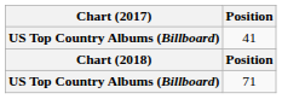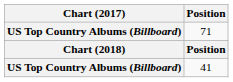 <table class="wikitable plainrowheaders" style="text-align:center">
 <tr>
 <th scope="col">Chart (2017)</th>
 <th scope="col">Position</th>
 </tr>
 <tr>
 <th scope="row">US Top Country Albums (<em>Billboard</em>)</th>
-<td>41</td>
+<td>71</td>
 </tr>
 <tr>
 <th scope="col">Chart (2018)</th>
 <th scope="col">Position</th>
 </tr>
 <tr>
 <th scope="row">US Top Country Albums (<em>Billboard</em>)</th>
-<td>71</td>
+<td>41</td>
 </tr>
 </table>
